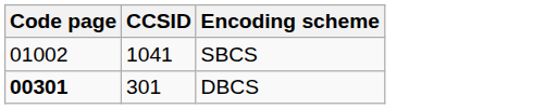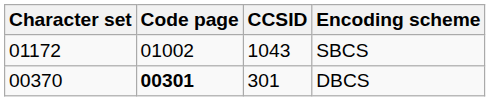 <table class="wikitable">
 <tr>
+<th>Character set</th>
 <th>Code page</th>
 <th>CCSID</th>
 <th>Encoding scheme</th>
 </tr>
 <tr>
+<td>01172</td>
 <td>01002</td>
-<td>1041</td>
+<td>1043</td>
 <td>SBCS</td>
 </tr>
 <tr>
+<td>00370</td>
 <td><strong>00301</strong></td>
 <td>301</td>
 <td>DBCS</td>
 </tr>
 </table>
